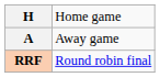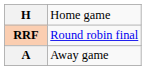 <table class="wikitable plainrowheaders" style="font-size:90%;">
 <tr>
 <th scope=row><strong>H</strong></th>
 <td>Home game</td>
 </tr>
 <tr>
+<th scope=row style="background:#FBCEB1; border:1px solid #aaa; width:3em;">RRF</th>
+<td><a href='#'>Round robin final</a></td>
+</tr>
+<tr>
 <th scope=row><strong>A</strong></th>
 <td>Away game</td>
 </tr>
-<tr>
-<th scope=row style="background:#FBCEB1; border:1px solid #aaa; width:3em;">RRF</th>
-<td><a href='#'>Round robin final</a></td>
-</tr>
 </table>
